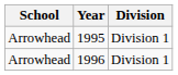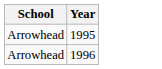 <table class="wikitable">
 <tr>
 <th>School</th>
 <th>Year</th>
-<th>Division</th>
 </tr>
 <tr>
 <td>Arrowhead</td>
 <td>1995</td>
-<td>Division 1</td>
 </tr>
 <tr>
 <td>Arrowhead</td>
 <td>1996</td>
-<td>Division 1</td>
 </tr>
 </table>
